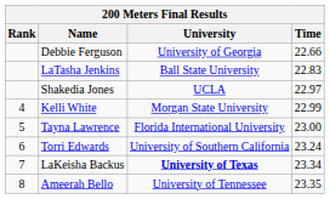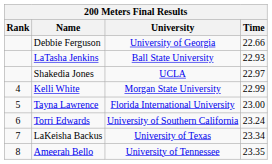 <table class="wikitable sortable" style="text-align:center">
 <tr>
 <th colspan="4">200 Meters Final Results</th>
 </tr>
 <tr>
 <th>Rank</th>
 <th>Name</th>
 <th>University</th>
 <th>Time</th>
 </tr>
 <tr>
 <td></td>
 <td align=left>Debbie Ferguson</td>
 <td><a href='#'>University of Georgia</a></td>
 <td>22.66</td>
 </tr>
 <tr>
 <td></td>
 <td align=left><a href='#'>LaTasha Jenkins</a></td>
 <td><a href='#'>Ball State University</a></td>
-<td>22.83</td>
+<td>22.93</td>
 </tr>
 <tr>
 <td></td>
 <td align=left>Shakedia Jones</td>
 <td><a href='#'>UCLA</a></td>
 <td>22.97</td>
 </tr>
 <tr>
 <td>4</td>
 <td align=left><a href='#'>Kelli White</a></td>
 <td><a href='#'>Morgan State University</a></td>
 <td>22.99</td>
 </tr>
 <tr>
 <td>5</td>
 <td align=left><a href='#'>Tayna Lawrence</a></td>
 <td><a href='#'>Florida International University</a></td>
 <td>23.00</td>
 </tr>
 <tr>
 <td>6</td>
 <td align=left><a href='#'>Torri Edwards</a></td>
 <td><a href='#'>University of Southern California</a></td>
 <td>23.24</td>
 </tr>
 <tr>
 <td>7</td>
 <td align=left>LaKeisha Backus</td>
-<td><strong><a href='#'>University of Texas</a></strong></td>
+<td><a href='#'>University of Texas</a></td>
 <td>23.34</td>
 </tr>
 <tr>
 <td>8</td>
 <td align=left><a href='#'>Ameerah Bello</a></td>
 <td><a href='#'>University of Tennessee</a></td>
 <td>23.35</td>
 </tr>
 </table>
